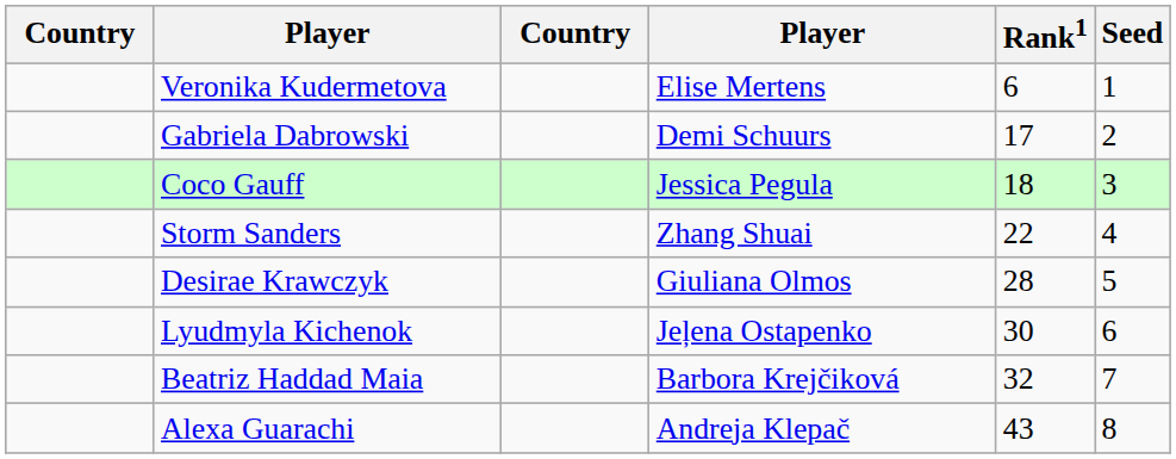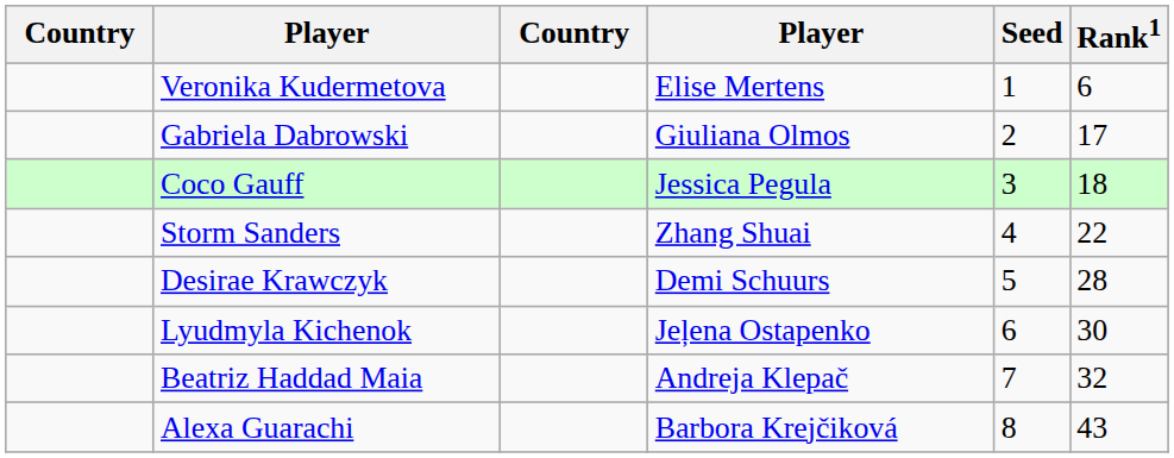 <table class="sortable wikitable">
 <tr>
 <th width="70">Country</th>
 <th width="175">Player</th>
 <th width="70">Country</th>
 <th width="175">Player</th>
+<th>Seed</th>
 <th>Rank<sup>1</sup></th>
-<th>Seed</th>
 </tr>
 <tr>
 <td></td>
 <td><a href='#'>Veronika Kudermetova</a></td>
 <td></td>
 <td><a href='#'>Elise Mertens</a></td>
+<td>1</td>
 <td>6</td>
-<td>1</td>
 </tr>
 <tr>
 <td></td>
 <td><a href='#'>Gabriela Dabrowski</a></td>
 <td></td>
-<td><a href='#'>Demi Schuurs</a></td>
+<td><a href='#'>Giuliana Olmos</a></td>
+<td>2</td>
 <td>17</td>
-<td>2</td>
 </tr>
 <tr bgcolor=#cfc>
 <td></td>
 <td><a href='#'>Coco Gauff</a></td>
 <td></td>
 <td><a href='#'>Jessica Pegula</a></td>
+<td>3</td>
 <td>18</td>
-<td>3</td>
 </tr>
 <tr>
 <td></td>
 <td><a href='#'>Storm Sanders</a></td>
 <td></td>
 <td><a href='#'>Zhang Shuai</a></td>
+<td>4</td>
 <td>22</td>
-<td>4</td>
 </tr>
 <tr>
 <td></td>
 <td><a href='#'>Desirae Krawczyk</a></td>
 <td></td>
-<td><a href='#'>Giuliana Olmos</a></td>
+<td><a href='#'>Demi Schuurs</a></td>
+<td>5</td>
 <td>28</td>
-<td>5</td>
 </tr>
 <tr>
 <td></td>
 <td><a href='#'>Lyudmyla Kichenok</a></td>
 <td></td>
 <td><a href='#'>Jeļena Ostapenko</a></td>
+<td>6</td>
 <td>30</td>
-<td>6</td>
 </tr>
 <tr>
 <td></td>
 <td><a href='#'>Beatriz Haddad Maia</a></td>
 <td></td>
-<td><a href='#'>Barbora Krejčiková</a></td>
+<td><a href='#'>Andreja Klepač</a></td>
+<td>7</td>
 <td>32</td>
-<td>7</td>
 </tr>
 <tr>
 <td></td>
 <td><a href='#'>Alexa Guarachi</a></td>
 <td></td>
-<td><a href='#'>Andreja Klepač</a></td>
+<td><a href='#'>Barbora Krejčiková</a></td>
+<td>8</td>
 <td>43</td>
-<td>8</td>
 </tr>
 </table>
